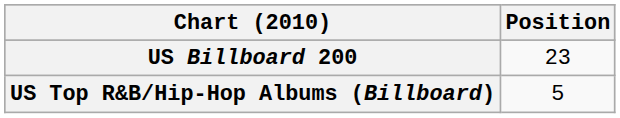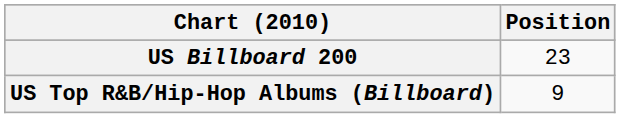 <table class="wikitable sortable plainrowheaders">
 <tr>
 <th>Chart (2010)</th>
 <th>Position</th>
 </tr>
 <tr>
 <th scope="row">US <em>Billboard</em> 200</th>
 <td style="text-align:center;">23</td>
 </tr>
 <tr>
 <th scope="row">US Top R&B/Hip-Hop Albums (<em>Billboard</em>)</th>
-<td style="text-align:center;">5</td>
+<td style="text-align:center;">9</td>
 </tr>
 </table>
